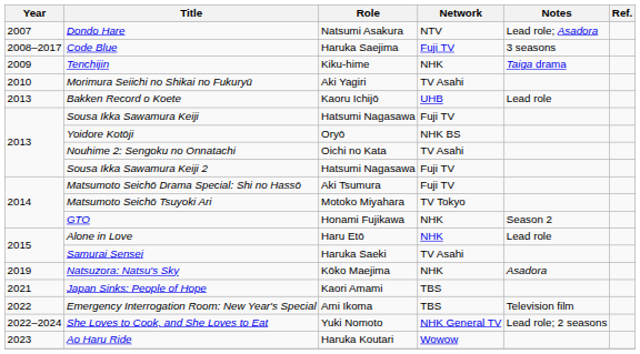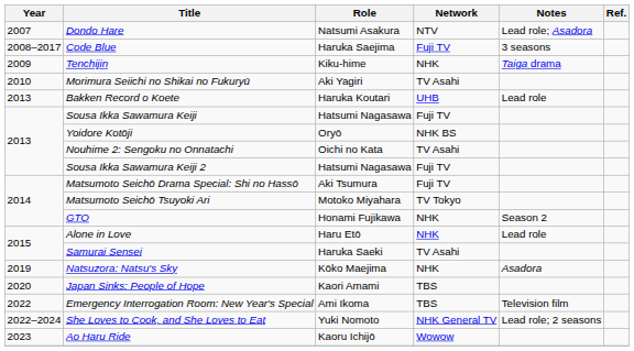 <table class="wikitable" style="font-size:100%">
 <tr style="text-align:center;">
 <th>Year</th>
 <th>Title</th>
 <th>Role</th>
 <th>Network</th>
 <th>Notes</th>
 <th>Ref.</th>
 </tr>
 <tr>
 <td>2007</td>
 <td><em><a href='#'>Dondo Hare</a></em></td>
 <td>Natsumi Asakura</td>
 <td>NTV</td>
 <td>Lead role; <em><a href='#'>Asadora</a></em></td>
 <td></td>
 </tr>
 <tr>
 <td>2008–2017</td>
 <td><em><a href='#'>Code Blue</a></em></td>
 <td>Haruka Saejima</td>
 <td><a href='#'>Fuji TV</a></td>
 <td>3 seasons</td>
 <td></td>
 </tr>
 <tr>
 <td>2009</td>
 <td><em><a href='#'>Tenchijin</a></em></td>
 <td>Kiku-hime</td>
 <td>NHK</td>
 <td><a href='#'><em>Taiga</em> drama</a></td>
 <td></td>
 </tr>
 <tr>
 <td>2010</td>
 <td><em>Morimura Seiichi no Shikai no Fukuryū</em></td>
 <td>Aki Yagiri</td>
 <td>TV Asahi</td>
 <td></td>
 <td></td>
 </tr>
 <tr>
 <td>2013</td>
 <td><em>Bakken Record o Koete</em></td>
-<td>Kaoru Ichijō</td>
+<td>Haruka Koutari</td>
 <td><a href='#'>UHB</a></td>
 <td>Lead role</td>
 <td></td>
 </tr>
 <tr>
 <td rowspan=4>2013</td>
 <td><em>Sousa Ikka Sawamura Keiji</em></td>
 <td>Hatsumi Nagasawa</td>
 <td>Fuji TV</td>
 <td></td>
 <td></td>
 </tr>
 <tr>
 <td><em>Yoidore Kotōji</em></td>
 <td>Oryō</td>
 <td>NHK BS</td>
 <td></td>
 <td></td>
 </tr>
 <tr>
 <td><em>Nouhime 2: Sengoku no Onnatachi</em></td>
 <td>Oichi no Kata</td>
 <td>TV Asahi</td>
 <td></td>
 <td></td>
 </tr>
 <tr>
 <td><em>Sousa Ikka Sawamura Keiji 2</em></td>
 <td>Hatsumi Nagasawa</td>
 <td>Fuji TV</td>
 <td></td>
 <td></td>
 </tr>
 <tr>
 <td rowspan=3>2014</td>
 <td><em>Matsumoto Seichō Drama Special: Shi no Hassō</em></td>
 <td>Aki Tsumura</td>
 <td>Fuji TV</td>
 <td></td>
 <td></td>
 </tr>
 <tr>
 <td><em>Matsumoto Seichō Tsuyoki Ari</em></td>
 <td>Motoko Miyahara</td>
 <td>TV Tokyo</td>
 <td></td>
 <td></td>
 </tr>
 <tr>
 <td><em><a href='#'>GTO</a></em></td>
 <td>Honami Fujikawa</td>
 <td>NHK</td>
 <td>Season 2</td>
 <td></td>
 </tr>
 <tr>
 <td rowspan=2>2015</td>
 <td><em>Alone in Love</em></td>
 <td>Haru Etō</td>
 <td><a href='#'>NHK</a></td>
 <td>Lead role</td>
 <td></td>
 </tr>
 <tr>
 <td><em><a href='#'>Samurai Sensei</a></em></td>
 <td>Haruka Saeki</td>
 <td>TV Asahi</td>
 <td></td>
 <td></td>
 </tr>
 <tr>
 <td>2019</td>
 <td><em><a href='#'>Natsuzora: Natsu's Sky</a></em></td>
 <td>Kōko Maejima</td>
 <td>NHK</td>
 <td><em>Asadora</em></td>
 <td></td>
 </tr>
 <tr>
-<td>2021</td>
+<td>2020</td>
 <td><em><a href='#'>Japan Sinks: People of Hope</a></em></td>
 <td>Kaori Amami</td>
 <td>TBS</td>
 <td></td>
 <td></td>
 </tr>
 <tr>
 <td>2022</td>
 <td><em>Emergency Interrogation Room: New Year's Special</em></td>
 <td>Ami Ikoma</td>
 <td>TBS</td>
 <td>Television film</td>
 <td></td>
 </tr>
 <tr>
 <td>2022–2024</td>
 <td><em><a href='#'>She Loves to Cook, and She Loves to Eat</a></em></td>
 <td>Yuki Nomoto</td>
 <td><a href='#'>NHK General TV</a></td>
 <td>Lead role; 2 seasons</td>
 <td></td>
 </tr>
 <tr>
 <td>2023</td>
 <td><em><a href='#'>Ao Haru Ride</a></em></td>
-<td>Haruka Koutari</td>
+<td>Kaoru Ichijō</td>
 <td><a href='#'>Wowow</a></td>
 <td></td>
 <td></td>
 </tr>
 <tr>
 </tr>
 </table>
